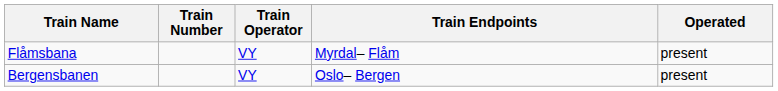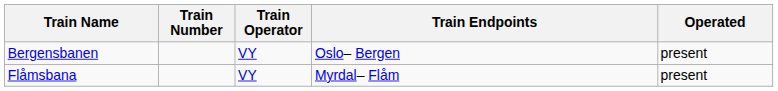 <table class="wikitable" width=100%>
 <tr>
 <th width=20%>Train Name</th>
 <th width=10%>Train Number</th>
 <th width=10%>Train Operator</th>
 <th width=45%>Train Endpoints</th>
 <th width=15%>Operated</th>
 </tr>
 <tr>
+<td><a href='#'>Bergensbanen</a></td>
+<td></td>
+<td><a href='#'>VY</a></td>
+<td><a href='#'>Oslo</a>– <a href='#'>Bergen</a></td>
+<td>present</td>
+</tr>
+<tr>
 <td><a href='#'>Flåmsbana</a></td>
 <td></td>
 <td><a href='#'>VY</a></td>
 <td><a href='#'>Myrdal</a>– <a href='#'>Flåm</a></td>
 <td>present</td>
 </tr>
-<tr>
-<td><a href='#'>Bergensbanen</a></td>
-<td></td>
-<td><a href='#'>VY</a></td>
-<td><a href='#'>Oslo</a>– <a href='#'>Bergen</a></td>
-<td>present</td>
-</tr>
 </table>
